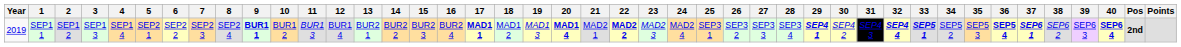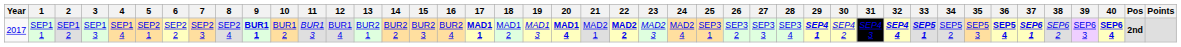 <table class="wikitable" style="text-align:center; font-size:85%">
 <tr>
 <th>Year</th>
 <th>1</th>
 <th>2</th>
 <th>3</th>
 <th>4</th>
 <th>5</th>
 <th>6</th>
 <th>7</th>
 <th>8</th>
 <th>9</th>
 <th>10</th>
 <th>11</th>
 <th>12</th>
 <th>13</th>
 <th>14</th>
 <th>15</th>
 <th>16</th>
 <th>17</th>
 <th>18</th>
 <th>19</th>
 <th>20</th>
 <th>21</th>
 <th>22</th>
 <th>23</th>
 <th>24</th>
 <th>25</th>
 <th>26</th>
 <th>27</th>
 <th>28</th>
 <th>29</th>
 <th>30</th>
 <th>31</th>
 <th>32</th>
 <th>33</th>
 <th>34</th>
 <th>35</th>
 <th>36</th>
 <th>37</th>
 <th>38</th>
 <th>39</th>
 <th>40</th>
 <th>Pos</th>
 <th>Points</th>
 </tr>
 <tr>
-<td><a href='#'>2019</a></td>
+<td><a href='#'>2017</a></td>
 <td style="background:#DFFFDF;"><a href='#'>SEP1<br>1</a><br></td>
 <td style="background:#DFDFDF;"><a href='#'>SEP1<br>2</a><br></td>
 <td style="background:#DFFFDF;"><a href='#'>SEP1<br>3</a><br></td>
 <td style="background:#FFDF9F;"><a href='#'>SEP1<br>4</a><br></td>
 <td style="background:#FFDF9F;"><a href='#'>SEP2<br>1</a><br></td>
 <td style="background:#FFFFBF;"><a href='#'>SEP2<br>2</a><br></td>
 <td style="background:#FFDF9F;"><a href='#'>SEP2<br>3</a><br></td>
 <td style="background:#DFDFDF;"><a href='#'>SEP2<br>4</a><br></td>
 <td style="background:#DFFFDF;"><strong><a href='#'>BUR1<br>1</a><br></strong></td>
 <td style="background:#FFDF9F;"><a href='#'>BUR1<br>2</a><br></td>
 <td style="background:#DFDFDF;"><em><a href='#'>BUR1<br>3</a></em><br></td>
 <td style="background:#DFDFDF;"><a href='#'>BUR1<br>4</a><br></td>
 <td style="background:#DFFFDF;"><a href='#'>BUR2<br>1</a><br></td>
 <td style="background:#FFDF9F;"><a href='#'>BUR2<br>2</a><br></td>
 <td style="background:#FFDF9F;"><a href='#'>BUR2<br>3</a><br></td>
 <td style="background:#FFDF9F;"><a href='#'>BUR2<br>4</a><br></td>
 <td style="background:#FFFFBF;"><strong><a href='#'>MAD1<br>1</a></strong><br></td>
 <td style="background:#DFFFDF;"><a href='#'>MAD1<br>2</a><br></td>
 <td style="background:#FFFFBF;"><em><a href='#'>MAD1<br>3</a></em><br></td>
 <td style="background:#FFFFBF;"><strong><a href='#'>MAD1<br>4</a></strong><br></td>
 <td style="background:#DFDFDF;"><a href='#'>MAD2<br>1</a><br></td>
 <td style="background:#FFFFBF;"><strong><a href='#'>MAD2<br>2</a></strong><br></td>
 <td style="background:#DFFFDF;"><em><a href='#'>MAD2<br>3</a></em><br></td>
 <td style="background:#FFDF9F;"><a href='#'>MAD2<br>4</a><br></td>
 <td style="background:#FFDF9F;"><a href='#'>SEP3<br>1</a><br></td>
 <td style="background:#DFFFDF;"><a href='#'>SEP3<br>2</a><br></td>
 <td style="background:#DFFFDF;"><a href='#'>SEP3<br>3</a><br></td>
 <td style="background:#DFFFDF;"><a href='#'>SEP3<br>4</a><br></td>
 <td style="background:#FFFFBF;"><strong><em><a href='#'>SEP4<br>1</a></em></strong><br></td>
 <td style="background:#FFFFBF;"><em><a href='#'>SEP4<br>2</a></em><br></td>
 <td style="background:#000000;color:white"><em><a href='#'><span>SEP4<br>3</span></a></em><br></td>
 <td style="background:#FFFFBF;"><strong><em><a href='#'>SEP4<br>4</a></em></strong><br></td>
 <td style="background:#DFDFDF;"><strong><em><a href='#'>SEP5<br>1</a></em></strong><br></td>
 <td style="background:#DFDFDF;"><a href='#'>SEP5<br>2</a><br></td>
 <td style="background:#FFDF9F;"><a href='#'>SEP5<br>3</a><br></td>
 <td style="background:#FFFFBF;"><strong><a href='#'>SEP5<br>4</a></strong><br></td>
 <td style="background:#FFFFBF;"><strong><em><a href='#'>SEP6<br>1</a></em></strong><br></td>
 <td style="background:#DFDFDF;"><em><a href='#'>SEP6<br>2</a></em><br></td>
 <td style="background:#EFCFFF;"><a href='#'>SEP6<br>3</a><br></td>
 <td style="background:#FFFFBF;"><strong><a href='#'>SEP6<br>4</a></strong><br></td>
 <th style="background:#DFDFDF;">2nd</th>
 <th style="background:#DFDFDF;"></th>
 </tr>
 </table>
